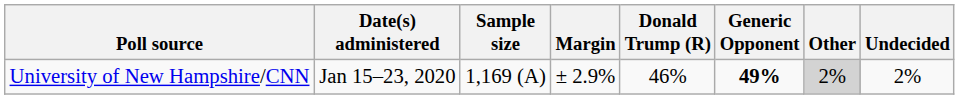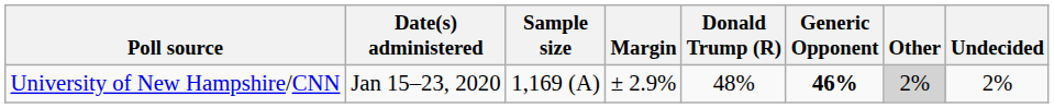 <table class="wikitable" style="font-size:90%;text-align:center;">
 <tr valign=bottom style="font-size:90%;">
 <th>Poll source</th>
 <th>Date(s)<br>administered</th>
 <th>Sample<br>size</th>
 <th>Margin<br></th>
 <th>Donald<br>Trump (R)</th>
 <th>Generic<br>Opponent</th>
 <th>Other</th>
 <th>Undecided</th>
 </tr>
 <tr>
 <td><a href='#'>University of New Hampshire</a>/<a href='#'>CNN</a></td>
 <td>Jan 15–23, 2020</td>
 <td>1,169 (A)</td>
 <td>± 2.9%</td>
-<td>46%</td>
-<td><strong>49%</strong></td>
+<td>48%</td>
+<td><strong>46%</strong></td>
 <td style="background: lightgrey;">2%</td>
 <td>2%</td>
 </tr>
 </table>
